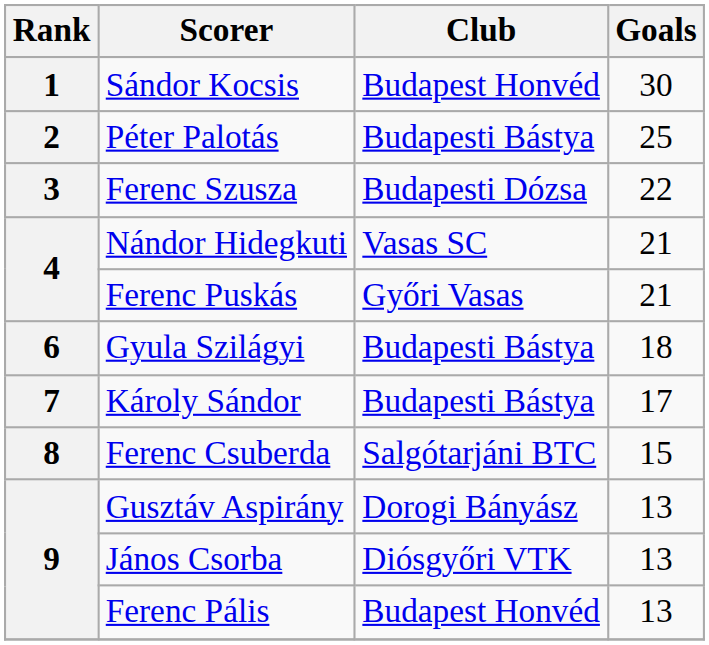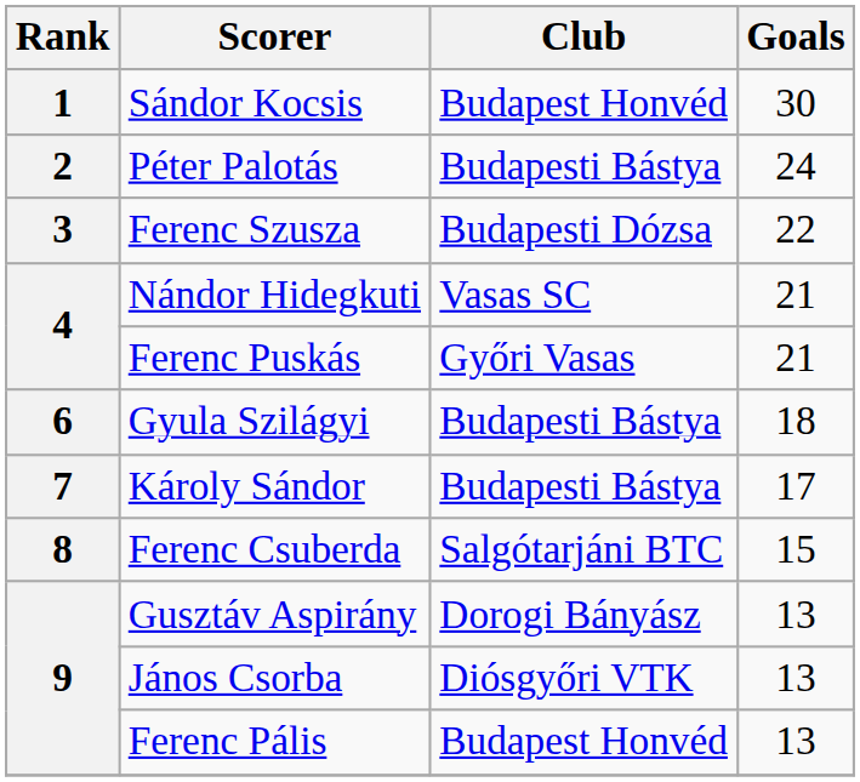 <table class="wikitable" style="text-align:center">
 <tr>
 <th>Rank</th>
 <th>Scorer</th>
 <th>Club</th>
 <th>Goals</th>
 </tr>
 <tr>
 <th rowspan="1">1</th>
 <td align=left> <a href='#'>Sándor Kocsis</a></td>
 <td align=left><a href='#'>Budapest Honvéd</a></td>
 <td>30</td>
 </tr>
 <tr>
 <th rowspan="1">2</th>
 <td align=left> <a href='#'>Péter Palotás</a></td>
 <td align=left><a href='#'>Budapesti Bástya</a></td>
-<td>25</td>
+<td>24</td>
 </tr>
 <tr>
 <th rowspan="1">3</th>
 <td align=left> <a href='#'>Ferenc Szusza</a></td>
 <td align=left><a href='#'>Budapesti Dózsa</a></td>
 <td>22</td>
 </tr>
 <tr>
 <th rowspan="2">4</th>
 <td align=left> <a href='#'>Nándor Hidegkuti</a></td>
 <td align=left><a href='#'>Vasas SC</a></td>
 <td>21</td>
 </tr>
 <tr>
 <td align=left> <a href='#'>Ferenc Puskás</a></td>
 <td align=left><a href='#'>Győri Vasas</a></td>
 <td>21</td>
 </tr>
 <tr>
 <th rowspan="1">6</th>
 <td align=left> <a href='#'>Gyula Szilágyi</a></td>
 <td align=left><a href='#'>Budapesti Bástya</a></td>
 <td>18</td>
 </tr>
 <tr>
 <th rowspan="1">7</th>
 <td align=left> <a href='#'>Károly Sándor</a></td>
 <td align=left><a href='#'>Budapesti Bástya</a></td>
 <td>17</td>
 </tr>
 <tr>
 <th rowspan="1">8</th>
 <td align=left> <a href='#'>Ferenc Csuberda</a></td>
 <td align=left><a href='#'>Salgótarjáni BTC</a></td>
 <td>15</td>
 </tr>
 <tr>
 <th rowspan="3">9</th>
 <td align=left> <a href='#'>Gusztáv Aspirány</a></td>
 <td align=left><a href='#'>Dorogi Bányász</a></td>
 <td>13</td>
 </tr>
 <tr>
 <td align=left> <a href='#'>János Csorba</a></td>
 <td align=left><a href='#'>Diósgyőri VTK</a></td>
 <td>13</td>
 </tr>
 <tr>
 <td align=left> <a href='#'>Ferenc Pális</a></td>
 <td align=left><a href='#'>Budapest Honvéd</a></td>
 <td>13</td>
 </tr>
 <tr>
 </tr>
 </table>
